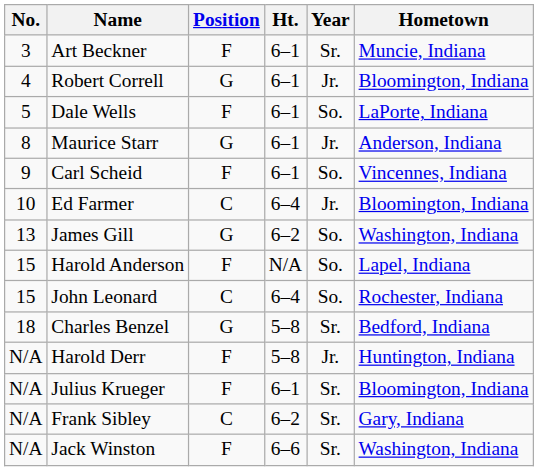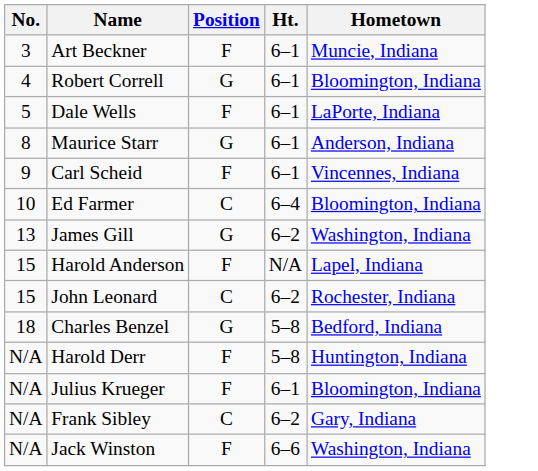 <table class="wikitable" style="text-align:center">
 <tr>
 <th>No.</th>
 <th>Name</th>
 <th><a href='#'>Position</a></th>
 <th>Ht.</th>
-<th>Year</th>
 <th>Hometown</th>
 </tr>
 <tr>
 <td>3</td>
 <td style="text-align:left">Art Beckner</td>
 <td>F</td>
 <td>6–1</td>
-<td>Sr.</td>
 <td style="text-align:left"><a href='#'>Muncie, Indiana</a></td>
 </tr>
 <tr>
 <td>4</td>
 <td style="text-align:left">Robert Correll</td>
 <td>G</td>
 <td>6–1</td>
-<td>Jr.</td>
 <td style="text-align:left"><a href='#'>Bloomington, Indiana</a></td>
 </tr>
 <tr>
 <td>5</td>
 <td style="text-align:left">Dale Wells</td>
 <td>F</td>
 <td>6–1</td>
-<td>So.</td>
 <td style="text-align:left"><a href='#'>LaPorte, Indiana</a></td>
 </tr>
 <tr>
 <td>8</td>
 <td style="text-align:left">Maurice Starr</td>
 <td>G</td>
 <td>6–1</td>
-<td>Jr.</td>
 <td style="text-align:left"><a href='#'>Anderson, Indiana</a></td>
 </tr>
 <tr>
 <td>9</td>
 <td style="text-align:left">Carl Scheid</td>
 <td>F</td>
 <td>6–1</td>
-<td>So.</td>
 <td style="text-align:left"><a href='#'>Vincennes, Indiana</a></td>
 </tr>
 <tr>
 <td>10</td>
 <td style="text-align:left">Ed Farmer</td>
 <td>C</td>
 <td>6–4</td>
-<td>Jr.</td>
 <td style="text-align:left"><a href='#'>Bloomington, Indiana</a></td>
 </tr>
 <tr>
 <td>13</td>
 <td style="text-align:left">James Gill</td>
 <td>G</td>
 <td>6–2</td>
-<td>So.</td>
 <td style="text-align:left"><a href='#'>Washington, Indiana</a></td>
 </tr>
 <tr>
 <td>15</td>
 <td style="text-align:left">Harold Anderson</td>
 <td>F</td>
 <td>N/A</td>
-<td>So.</td>
 <td style="text-align:left"><a href='#'>Lapel, Indiana</a></td>
 </tr>
 <tr>
 <td>15</td>
 <td style="text-align:left">John Leonard</td>
 <td>C</td>
-<td>6–4</td>
-<td>So.</td>
+<td>6–2</td>
 <td style="text-align:left"><a href='#'>Rochester, Indiana</a></td>
 </tr>
 <tr>
 <td>18</td>
 <td style="text-align:left">Charles Benzel</td>
 <td>G</td>
 <td>5–8</td>
-<td>Sr.</td>
 <td style="text-align:left"><a href='#'>Bedford, Indiana</a></td>
 </tr>
 <tr>
 <td>N/A</td>
 <td style="text-align:left">Harold Derr</td>
 <td>F</td>
 <td>5–8</td>
-<td>Jr.</td>
 <td style="text-align:left"><a href='#'>Huntington, Indiana</a></td>
 </tr>
 <tr>
 <td>N/A</td>
 <td style="text-align:left">Julius Krueger</td>
 <td>F</td>
 <td>6–1</td>
-<td>Sr.</td>
 <td style="text-align:left"><a href='#'>Bloomington, Indiana</a></td>
 </tr>
 <tr>
 <td>N/A</td>
 <td style="text-align:left">Frank Sibley</td>
 <td>C</td>
 <td>6–2</td>
-<td>Sr.</td>
 <td style="text-align:left"><a href='#'>Gary, Indiana</a></td>
 </tr>
 <tr>
 <td>N/A</td>
 <td style="text-align:left">Jack Winston</td>
 <td>F</td>
 <td>6–6</td>
-<td>Sr.</td>
 <td style="text-align:left"><a href='#'>Washington, Indiana</a></td>
 </tr>
 </table>
